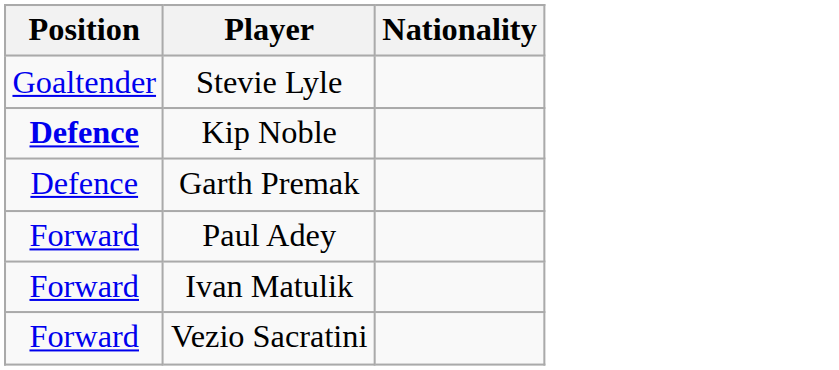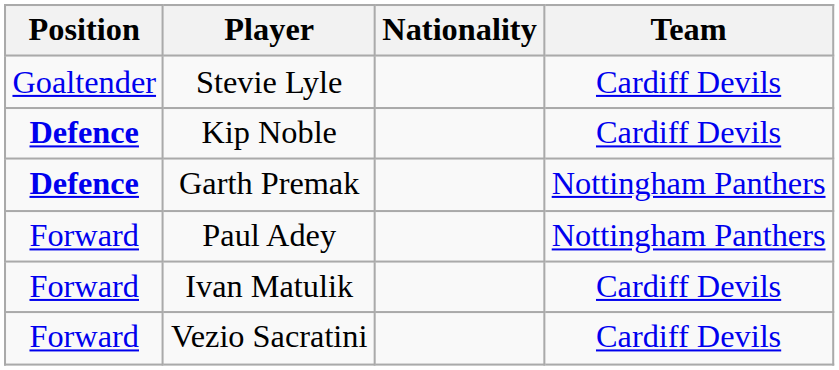 <table class="wikitable">
 <tr>
 <th>Position</th>
 <th>Player</th>
 <th>Nationality</th>
+<th>Team</th>
 </tr>
 <tr align="center">
 <td><a href='#'>Goaltender</a></td>
 <td>Stevie Lyle</td>
 <td></td>
+<td><a href='#'>Cardiff Devils</a></td>
 </tr>
 <tr align="center">
 <td><strong><a href='#'>Defence</a></strong></td>
 <td>Kip Noble</td>
 <td></td>
+<td><a href='#'>Cardiff Devils</a></td>
 </tr>
 <tr align="center">
-<td><a href='#'>Defence</a></td>
+<td><strong><a href='#'>Defence</a></strong></td>
 <td>Garth Premak</td>
 <td></td>
+<td><a href='#'>Nottingham Panthers</a></td>
 </tr>
 <tr align="center">
 <td><a href='#'>Forward</a></td>
 <td>Paul Adey</td>
 <td></td>
+<td><a href='#'>Nottingham Panthers</a></td>
 </tr>
 <tr align="center">
 <td><a href='#'>Forward</a></td>
 <td>Ivan Matulik</td>
 <td></td>
+<td><a href='#'>Cardiff Devils</a></td>
 </tr>
 <tr align="center">
 <td><a href='#'>Forward</a></td>
 <td>Vezio Sacratini</td>
 <td></td>
+<td><a href='#'>Cardiff Devils</a></td>
 </tr>
 </table>
